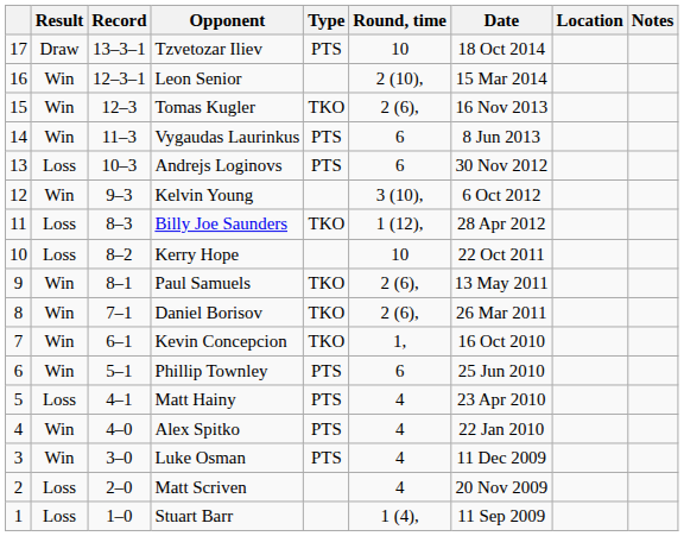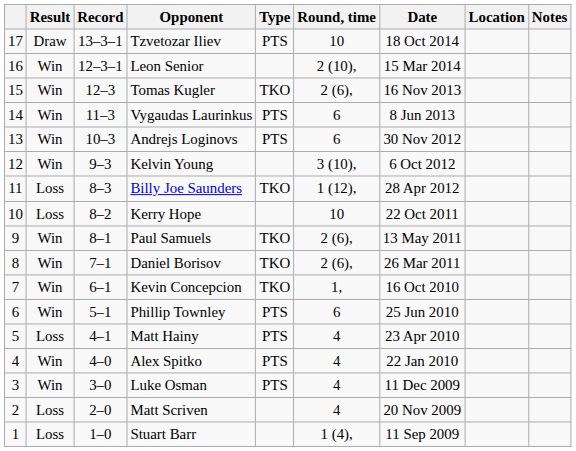 <table class="wikitable" style="text-align:center; font-size:95%">
 <tr>
 <th></th>
 <th>Result</th>
 <th>Record</th>
 <th>Opponent</th>
 <th>Type</th>
 <th>Round, time</th>
 <th>Date</th>
 <th>Location</th>
 <th>Notes</th>
 </tr>
 <tr>
 <td>17</td>
 <td>Draw</td>
 <td>13–3–1</td>
 <td style="text-align:left;">Tzvetozar Iliev</td>
 <td>PTS</td>
 <td>10</td>
 <td>18 Oct 2014</td>
 <td style="text-align:left;"></td>
 <td></td>
 </tr>
 <tr>
 <td>16</td>
 <td>Win</td>
 <td>12–3–1</td>
 <td style="text-align:left;">Leon Senior</td>
 <td></td>
 <td>2 (10), </td>
 <td>15 Mar 2014</td>
 <td style="text-align:left;"></td>
 <td style="text-align:left;"></td>
 </tr>
 <tr>
 <td>15</td>
 <td>Win</td>
 <td>12–3</td>
 <td style="text-align:left;">Tomas Kugler</td>
 <td>TKO</td>
 <td>2 (6), </td>
 <td>16 Nov 2013</td>
 <td style="text-align:left;"></td>
 <td></td>
 </tr>
 <tr>
 <td>14</td>
 <td>Win</td>
 <td>11–3</td>
 <td style="text-align:left;">Vygaudas Laurinkus</td>
 <td>PTS</td>
 <td>6</td>
 <td>8 Jun 2013</td>
 <td style="text-align:left;"></td>
 <td></td>
 </tr>
 <tr>
 <td>13</td>
-<td>Loss</td>
+<td>Win</td>
 <td>10–3</td>
 <td style="text-align:left;">Andrejs Loginovs</td>
 <td>PTS</td>
 <td>6</td>
 <td>30 Nov 2012</td>
 <td style="text-align:left;"></td>
 <td></td>
 </tr>
 <tr>
 <td>12</td>
 <td>Win</td>
 <td>9–3</td>
 <td style="text-align:left;">Kelvin Young</td>
 <td></td>
 <td>3 (10), </td>
 <td>6 Oct 2012</td>
 <td style="text-align:left;"></td>
 <td></td>
 </tr>
 <tr>
 <td>11</td>
 <td>Loss</td>
 <td>8–3</td>
 <td style="text-align:left;"><a href='#'>Billy Joe Saunders</a></td>
 <td>TKO</td>
 <td>1 (12), </td>
 <td>28 Apr 2012</td>
 <td style="text-align:left;"></td>
 <td style="text-align:left;"></td>
 </tr>
 <tr>
 <td>10</td>
 <td>Loss</td>
 <td>8–2</td>
 <td style="text-align:left;">Kerry Hope</td>
 <td></td>
 <td>10</td>
 <td>22 Oct 2011</td>
 <td style="text-align:left;"></td>
 <td></td>
 </tr>
 <tr>
 <td>9</td>
 <td>Win</td>
 <td>8–1</td>
 <td style="text-align:left;">Paul Samuels</td>
 <td>TKO</td>
 <td>2 (6), </td>
 <td>13 May 2011</td>
 <td style="text-align:left;"></td>
 <td></td>
 </tr>
 <tr>
 <td>8</td>
 <td>Win</td>
 <td>7–1</td>
 <td style="text-align:left;">Daniel Borisov</td>
 <td>TKO</td>
 <td>2 (6), </td>
 <td>26 Mar 2011</td>
 <td style="text-align:left;"></td>
 <td></td>
 </tr>
 <tr>
 <td>7</td>
 <td>Win</td>
 <td>6–1</td>
 <td style="text-align:left;">Kevin Concepcion</td>
 <td>TKO</td>
 <td>1, </td>
 <td>16 Oct 2010</td>
 <td style="text-align:left;"></td>
 <td></td>
 </tr>
 <tr>
 <td>6</td>
 <td>Win</td>
 <td>5–1</td>
 <td style="text-align:left;">Phillip Townley</td>
 <td>PTS</td>
 <td>6</td>
 <td>25 Jun 2010</td>
 <td style="text-align:left;"></td>
 <td></td>
 </tr>
 <tr>
 <td>5</td>
 <td>Loss</td>
 <td>4–1</td>
 <td style="text-align:left;">Matt Hainy</td>
 <td>PTS</td>
 <td>4</td>
 <td>23 Apr 2010</td>
 <td style="text-align:left;"></td>
 <td></td>
 </tr>
 <tr>
 <td>4</td>
 <td>Win</td>
 <td>4–0</td>
 <td style="text-align:left;">Alex Spitko</td>
 <td>PTS</td>
 <td>4</td>
 <td>22 Jan 2010</td>
 <td style="text-align:left;"></td>
 <td></td>
 </tr>
 <tr>
 <td>3</td>
 <td>Win</td>
 <td>3–0</td>
 <td style="text-align:left;">Luke Osman</td>
 <td>PTS</td>
 <td>4</td>
 <td>11 Dec 2009</td>
 <td style="text-align:left;"></td>
 <td></td>
 </tr>
 <tr>
 <td>2</td>
 <td>Loss</td>
 <td>2–0</td>
 <td style="text-align:left;">Matt Scriven</td>
 <td></td>
 <td>4</td>
 <td>20 Nov 2009</td>
 <td style="text-align:left;"></td>
 <td></td>
 </tr>
 <tr>
 <td>1</td>
 <td>Loss</td>
 <td>1–0</td>
 <td style="text-align:left;">Stuart Barr</td>
 <td></td>
 <td>1 (4), </td>
 <td>11 Sep 2009</td>
 <td style="text-align:left;"></td>
 <td></td>
 </tr>
 </table>
